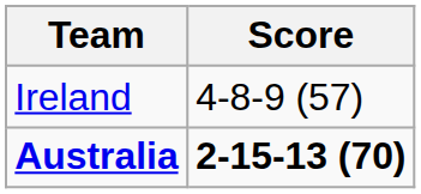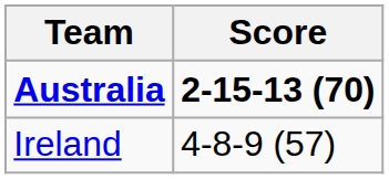 <table class="wikitable">
 <tr>
 <th>Team</th>
 <th>Score</th>
 </tr>
 <tr>
+<td> <strong><a href='#'>Australia</a></strong></td>
+<td><strong>2-15-13 (70)</strong></td>
+</tr>
+<tr>
 <td> <a href='#'>Ireland</a></td>
 <td>4-8-9 (57)</td>
 </tr>
-<tr>
-<td> <strong><a href='#'>Australia</a></strong></td>
-<td><strong>2-15-13 (70)</strong></td>
-</tr>
 </table>
